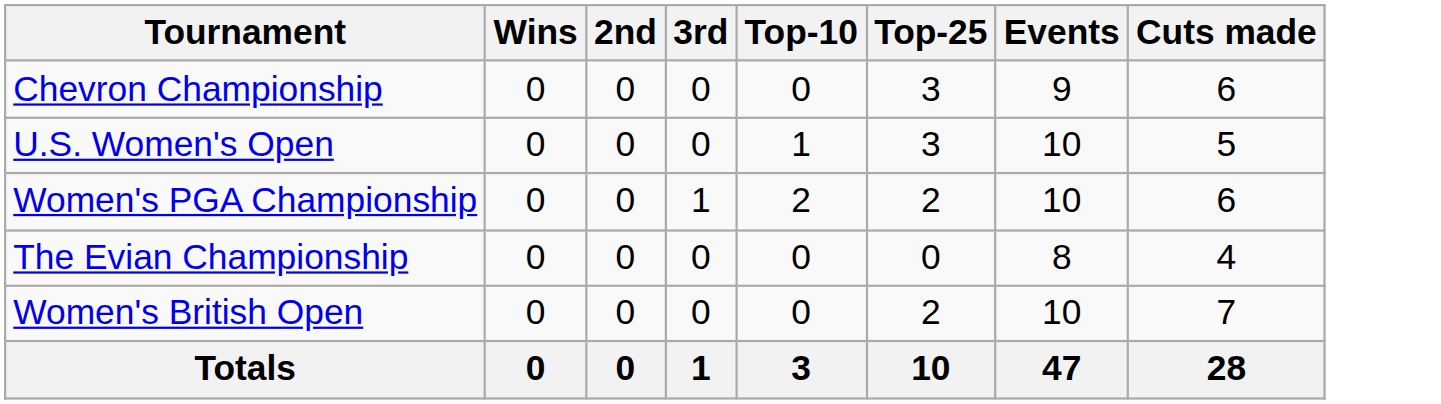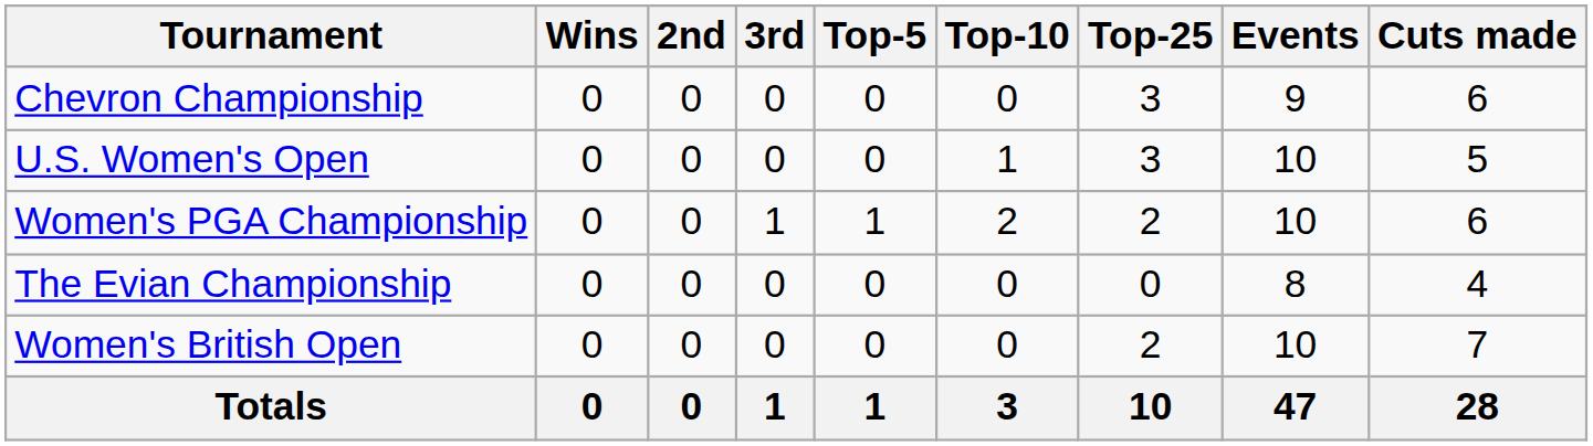 <table class=wikitable style=text-align:center>
 <tr>
 <th>Tournament</th>
 <th>Wins</th>
 <th>2nd</th>
 <th>3rd</th>
+<th>Top-5</th>
 <th>Top-10</th>
 <th>Top-25</th>
 <th>Events</th>
 <th>Cuts made</th>
 </tr>
 <tr>
 <td align=left><a href='#'>Chevron Championship</a></td>
+<td>0</td>
 <td>0</td>
 <td>0</td>
 <td>0</td>
 <td>0</td>
 <td>3</td>
 <td>9</td>
 <td>6</td>
 </tr>
 <tr>
 <td align=left><a href='#'>U.S. Women's Open</a></td>
 <td>0</td>
 <td>0</td>
 <td>0</td>
+<td>0</td>
 <td>1</td>
 <td>3</td>
 <td>10</td>
 <td>5</td>
 </tr>
 <tr>
 <td align=left><a href='#'>Women's PGA Championship</a></td>
 <td>0</td>
 <td>0</td>
 <td>1</td>
+<td>1</td>
 <td>2</td>
 <td>2</td>
 <td>10</td>
 <td>6</td>
 </tr>
 <tr>
 <td align=left><a href='#'>The Evian Championship</a></td>
+<td>0</td>
 <td>0</td>
 <td>0</td>
 <td>0</td>
 <td>0</td>
 <td>0</td>
 <td>8</td>
 <td>4</td>
 </tr>
 <tr>
 <td align=left><a href='#'>Women's British Open</a></td>
 <td>0</td>
 <td>0</td>
 <td>0</td>
 <td>0</td>
+<td>0</td>
 <td>2</td>
 <td>10</td>
 <td>7</td>
 </tr>
 <tr>
 <th>Totals</th>
 <th>0</th>
 <th>0</th>
 <th>1</th>
+<th>1</th>
 <th>3</th>
 <th>10</th>
 <th>47</th>
 <th>28</th>
 </tr>
 </table>
